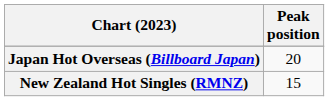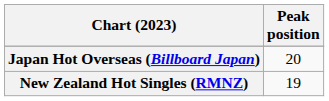 <table class="wikitable sortable plainrowheaders" style="text-align:center">
 <tr>
 <th scope="col">Chart (2023)</th>
 <th scope="col">Peak<br>position</th>
 </tr>
 <tr>
 </tr>
 <tr>
 <th scope="row">Japan Hot Overseas (<em><a href='#'>Billboard Japan</a></em>)</th>
 <td>20</td>
 </tr>
 <tr>
 <th scope="row">New Zealand Hot Singles (<a href='#'>RMNZ</a>)</th>
-<td>15</td>
+<td>19</td>
 </tr>
 </table>
